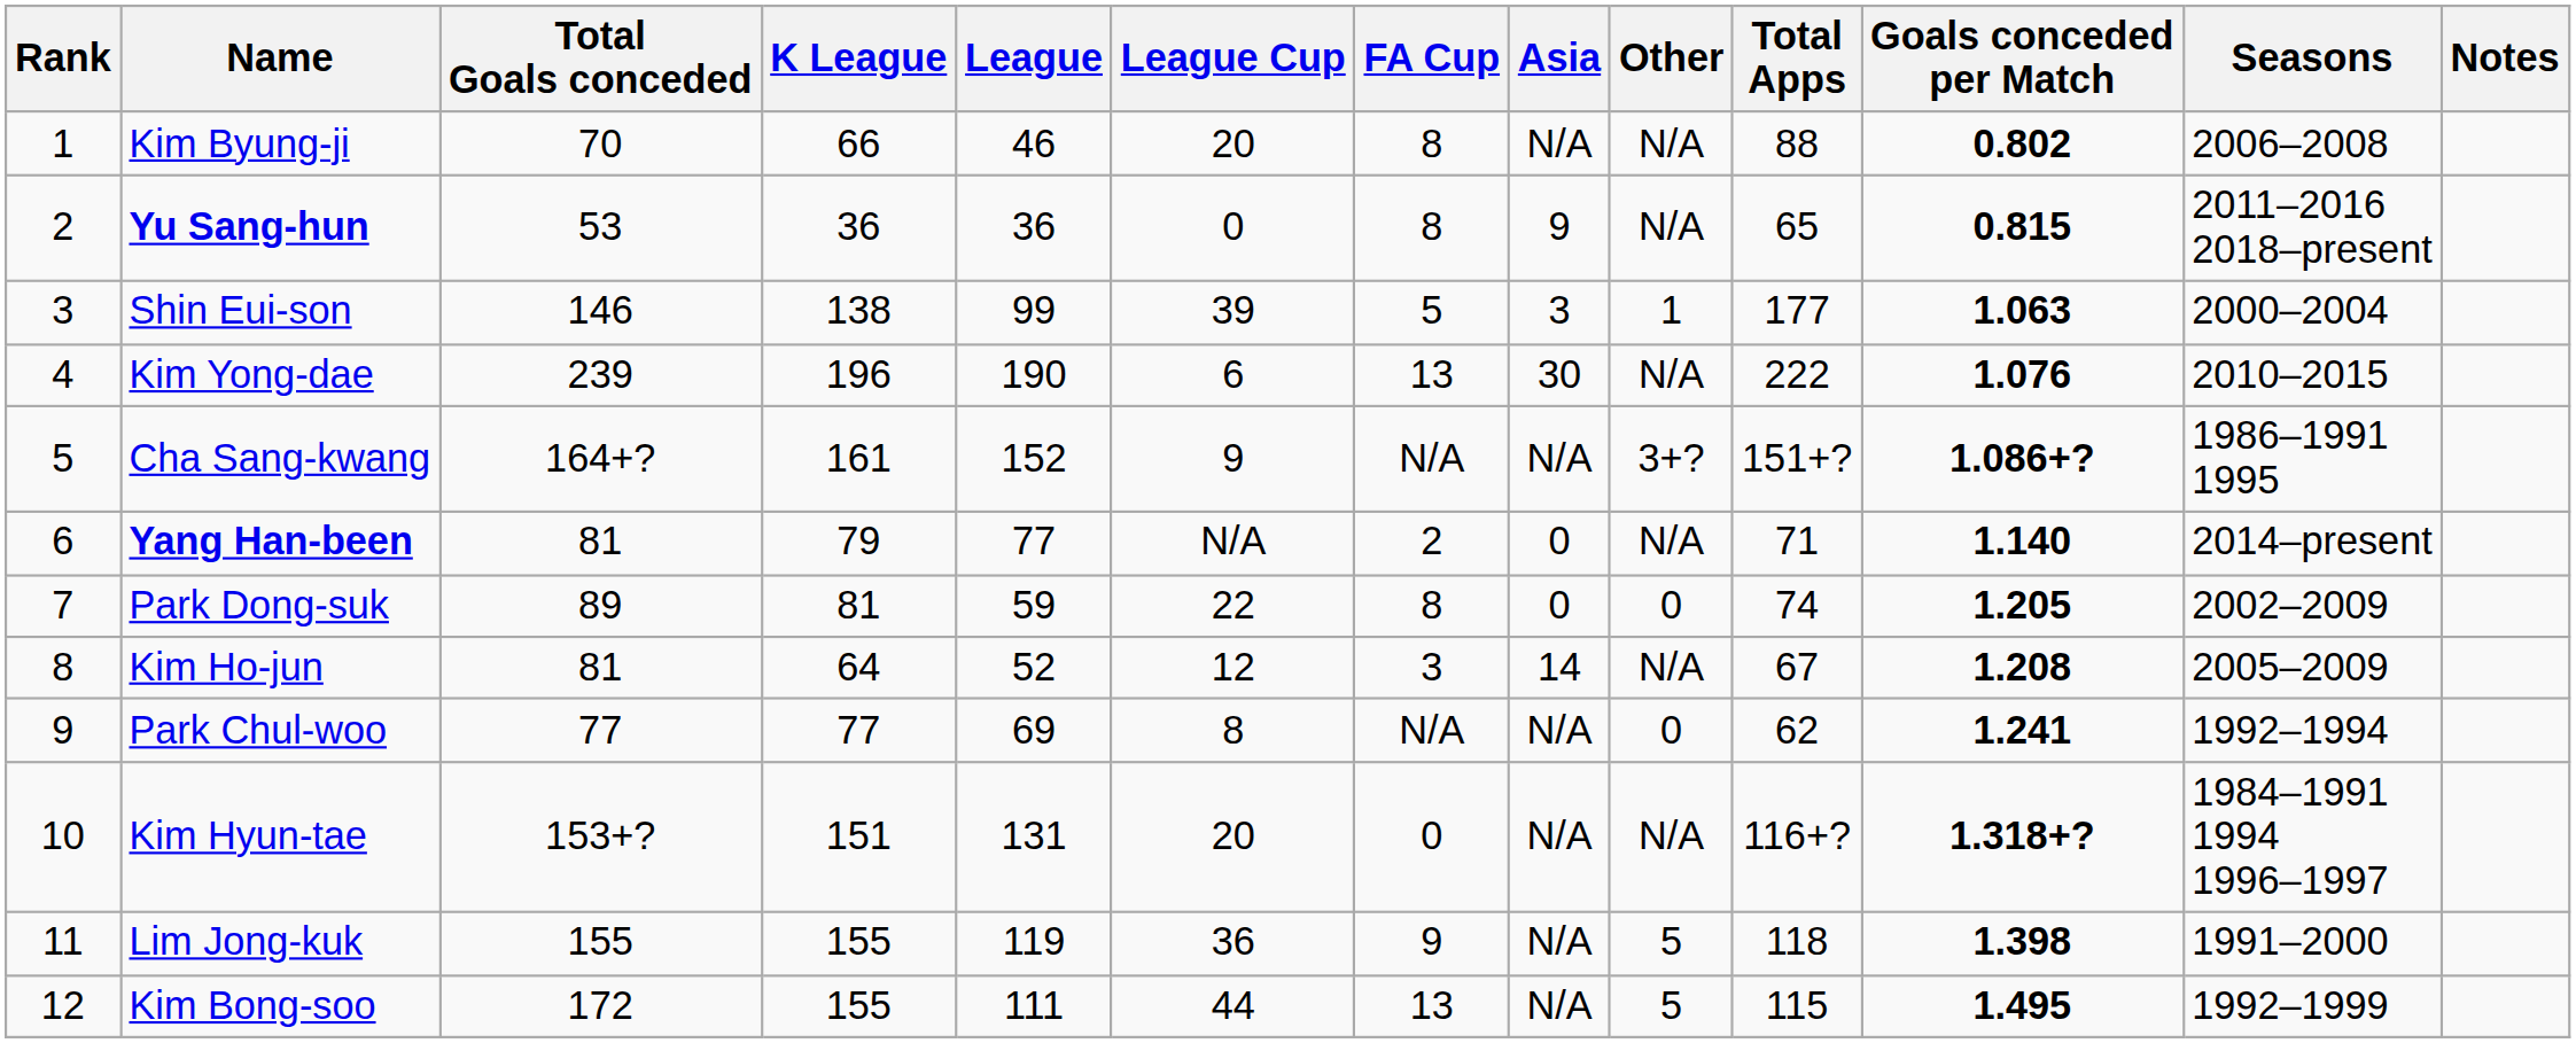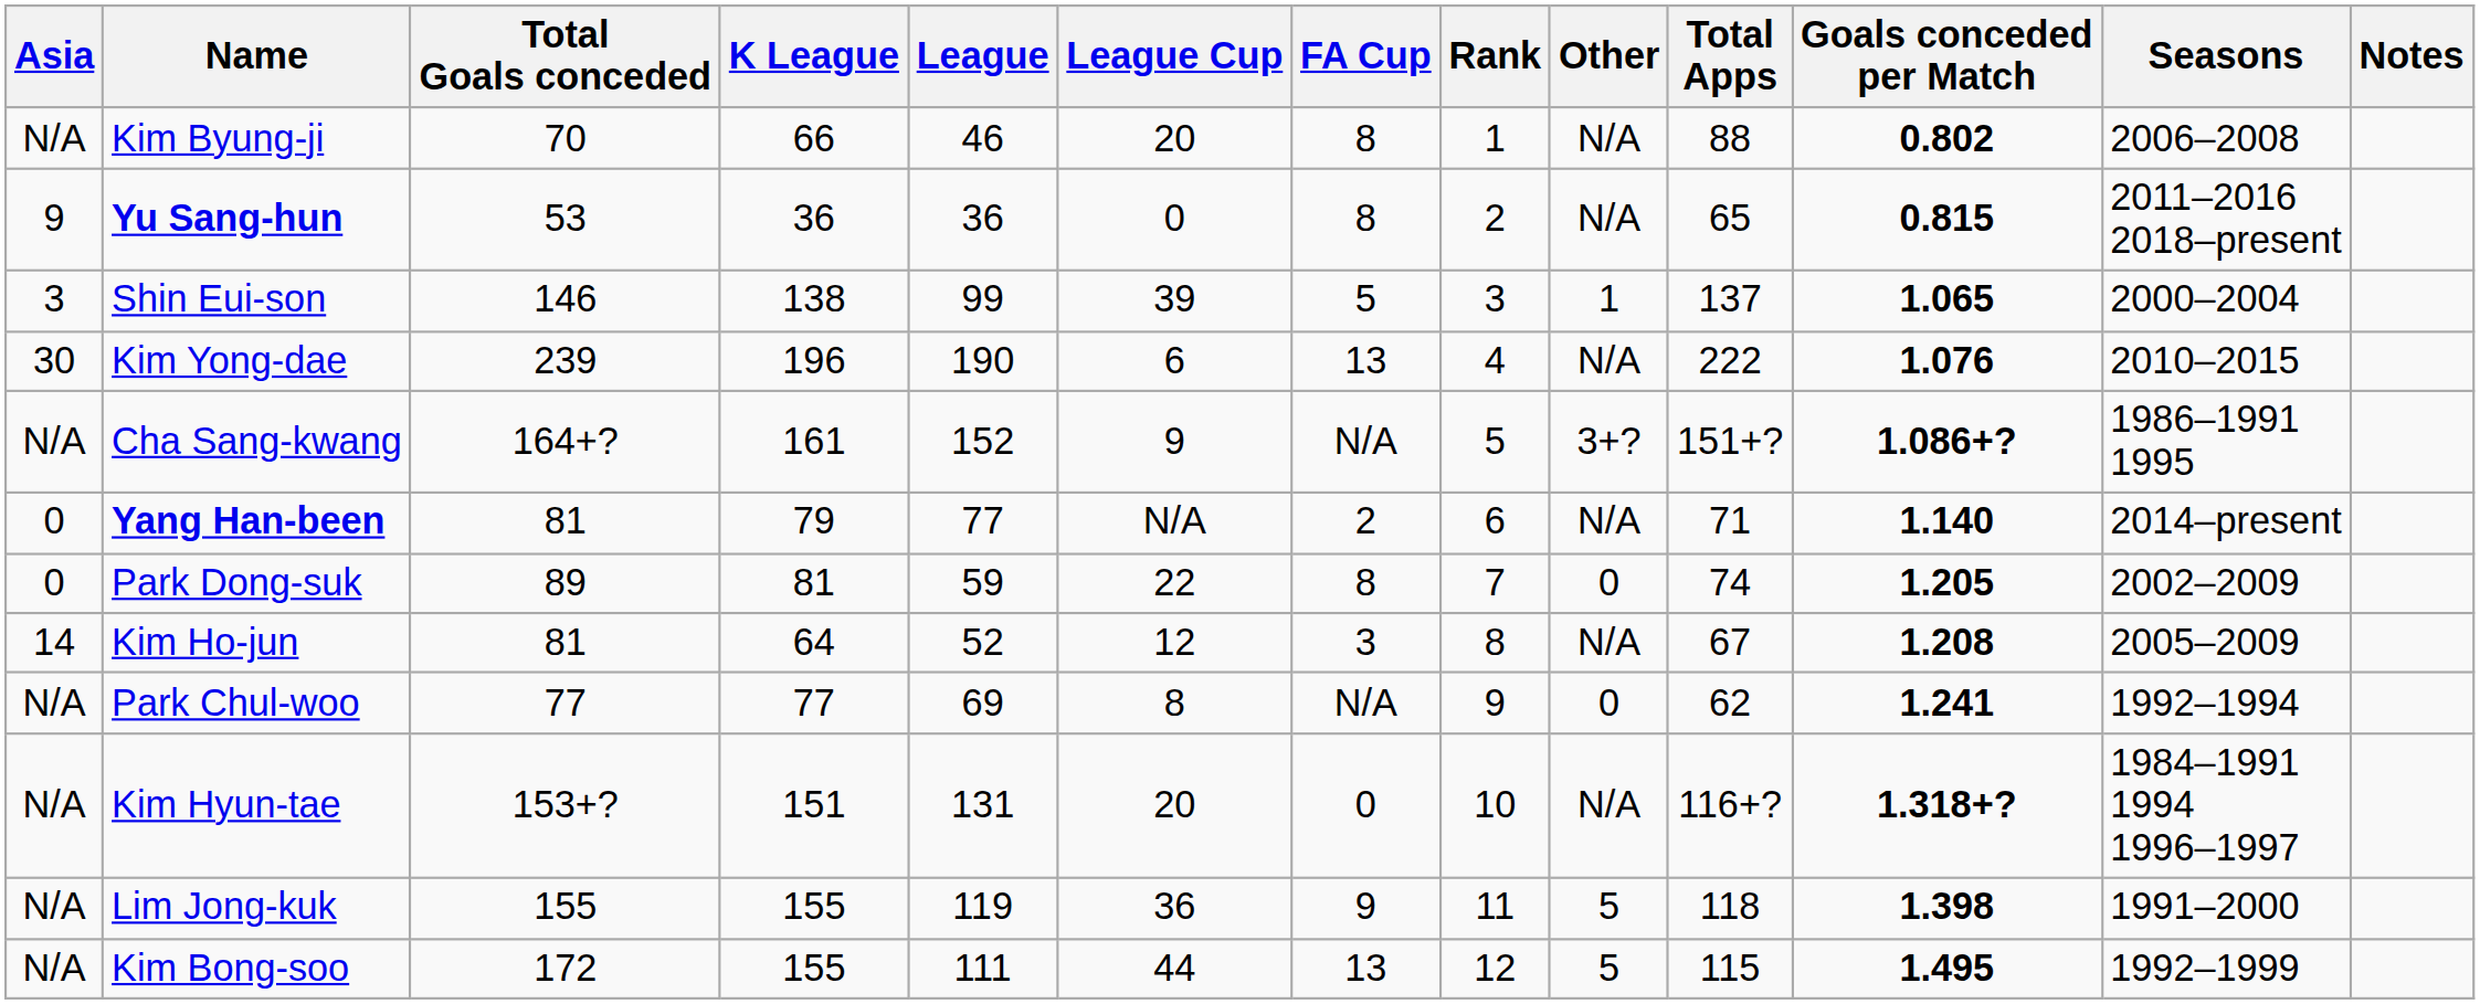 <table class="wikitable sortable" style="text-align:center">
 <tr>
-<th>Rank</th>
+<th><a href='#'>Asia</a></th>
 <th>Name</th>
 <th>Total<br>Goals conceded</th>
 <th><a href='#'>K League</a></th>
 <th><a href='#'>League</a></th>
 <th><a href='#'>League Cup</a></th>
 <th><a href='#'>FA Cup</a></th>
-<th><a href='#'>Asia</a></th>
+<th>Rank</th>
 <th>Other</th>
 <th>Total<br>Apps</th>
 <th>Goals conceded<br>per Match</th>
 <th>Seasons</th>
 <th>Notes</th>
 </tr>
 <tr>
-<td>1</td>
+<td>N/A</td>
 <td align=left> <a href='#'>Kim Byung-ji</a></td>
 <td>70</td>
 <td>66</td>
 <td>46</td>
 <td>20</td>
 <td>8</td>
-<td>N/A</td>
+<td>1</td>
 <td>N/A</td>
 <td>88</td>
 <td><strong>0.802</strong></td>
 <td align=left>2006–2008</td>
 <td></td>
 </tr>
 <tr>
-<td>2</td>
+<td>9</td>
 <td align=left> <strong><a href='#'>Yu Sang-hun</a></strong></td>
 <td>53</td>
 <td>36</td>
 <td>36</td>
 <td>0</td>
 <td>8</td>
-<td>9</td>
+<td>2</td>
 <td>N/A</td>
 <td>65</td>
 <td><strong>0.815</strong></td>
 <td align=left>2011–2016<br>2018–present</td>
 <td></td>
 </tr>
 <tr>
 <td>3</td>
 <td align=left> <a href='#'>Shin Eui-son</a></td>
 <td>146</td>
 <td>138</td>
 <td>99</td>
 <td>39</td>
 <td>5</td>
 <td>3</td>
 <td>1</td>
-<td>177</td>
-<td><strong>1.063</strong></td>
+<td>137</td>
+<td><strong>1.065</strong></td>
 <td align=left>2000–2004</td>
 <td align=left></td>
 </tr>
 <tr>
-<td>4</td>
+<td>30</td>
 <td align=left> <a href='#'>Kim Yong-dae</a></td>
 <td>239</td>
 <td>196</td>
 <td>190</td>
 <td>6</td>
 <td>13</td>
-<td>30</td>
+<td>4</td>
 <td>N/A</td>
 <td>222</td>
 <td><strong>1.076</strong></td>
 <td align=left>2010–2015</td>
 <td></td>
 </tr>
 <tr>
-<td>5</td>
+<td>N/A</td>
 <td align=left> <a href='#'>Cha Sang-kwang</a></td>
 <td>164+?</td>
 <td>161</td>
 <td>152</td>
 <td>9</td>
 <td>N/A</td>
-<td>N/A</td>
+<td>5</td>
 <td>3+?</td>
 <td>151+?</td>
 <td><strong>1.086+?</strong></td>
 <td align=left>1986–1991<br>1995</td>
 <td align=left></td>
 </tr>
 <tr>
-<td>6</td>
+<td>0</td>
 <td align=left> <strong><a href='#'>Yang Han-been</a></strong></td>
 <td>81</td>
 <td>79</td>
 <td>77</td>
 <td>N/A</td>
 <td>2</td>
-<td>0</td>
+<td>6</td>
 <td>N/A</td>
 <td>71</td>
 <td><strong>1.140</strong></td>
 <td align=left>2014–present</td>
 <td align=left></td>
 </tr>
 <tr>
-<td>7</td>
+<td>0</td>
 <td align=left> <a href='#'>Park Dong-suk</a></td>
 <td>89</td>
 <td>81</td>
 <td>59</td>
 <td>22</td>
 <td>8</td>
-<td>0</td>
+<td>7</td>
 <td>0</td>
 <td>74</td>
 <td><strong>1.205</strong></td>
 <td align=left>2002–2009</td>
 <td></td>
 </tr>
 <tr>
-<td>8</td>
+<td>14</td>
 <td align=left> <a href='#'>Kim Ho-jun</a></td>
 <td>81</td>
 <td>64</td>
 <td>52</td>
 <td>12</td>
 <td>3</td>
-<td>14</td>
+<td>8</td>
 <td>N/A</td>
 <td>67</td>
 <td><strong>1.208</strong></td>
 <td align=left>2005–2009</td>
 <td></td>
 </tr>
 <tr>
-<td>9</td>
+<td>N/A</td>
 <td align=left> <a href='#'>Park Chul-woo</a></td>
 <td>77</td>
 <td>77</td>
 <td>69</td>
 <td>8</td>
 <td>N/A</td>
-<td>N/A</td>
+<td>9</td>
 <td>0</td>
 <td>62</td>
 <td><strong>1.241</strong></td>
 <td align=left>1992–1994</td>
 <td align=left></td>
 </tr>
 <tr>
-<td>10</td>
+<td>N/A</td>
 <td align=left> <a href='#'>Kim Hyun-tae</a></td>
 <td>153+?</td>
 <td>151</td>
 <td>131</td>
 <td>20</td>
 <td>0</td>
-<td>N/A</td>
+<td>10</td>
 <td>N/A</td>
 <td>116+?</td>
 <td><strong>1.318+?</strong></td>
 <td align=left>1984–1991<br>1994<br>1996–1997</td>
 <td align=left></td>
 </tr>
 <tr>
-<td>11</td>
+<td>N/A</td>
 <td align=left> <a href='#'>Lim Jong-kuk</a></td>
 <td>155</td>
 <td>155</td>
 <td>119</td>
 <td>36</td>
 <td>9</td>
-<td>N/A</td>
+<td>11</td>
 <td>5</td>
 <td>118</td>
 <td><strong>1.398</strong></td>
 <td align=left>1991–2000</td>
 <td align=left></td>
 </tr>
 <tr>
-<td>12</td>
+<td>N/A</td>
 <td align=left> <a href='#'>Kim Bong-soo</a></td>
 <td>172</td>
 <td>155</td>
 <td>111</td>
 <td>44</td>
 <td>13</td>
-<td>N/A</td>
+<td>12</td>
 <td>5</td>
 <td>115</td>
 <td><strong>1.495</strong></td>
 <td align=left>1992–1999</td>
 <td align=left></td>
 </tr>
 </table>
